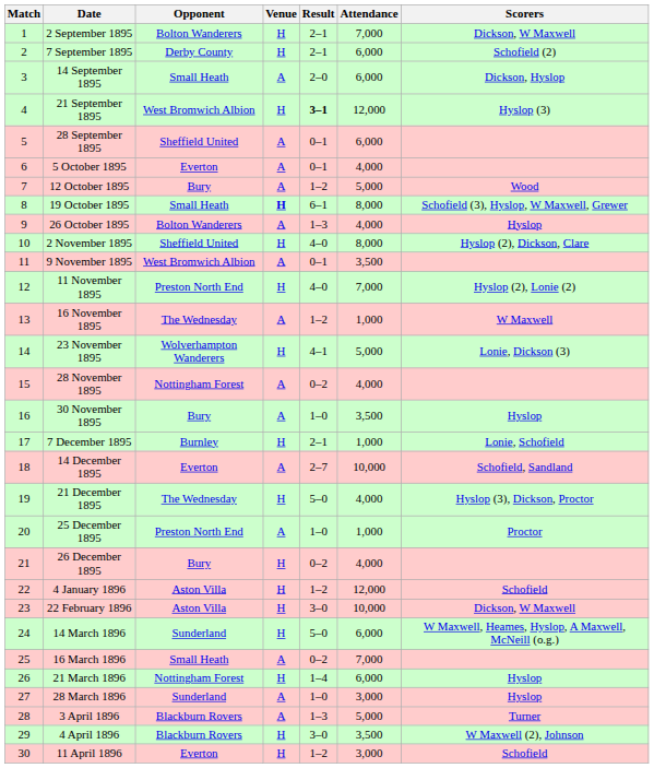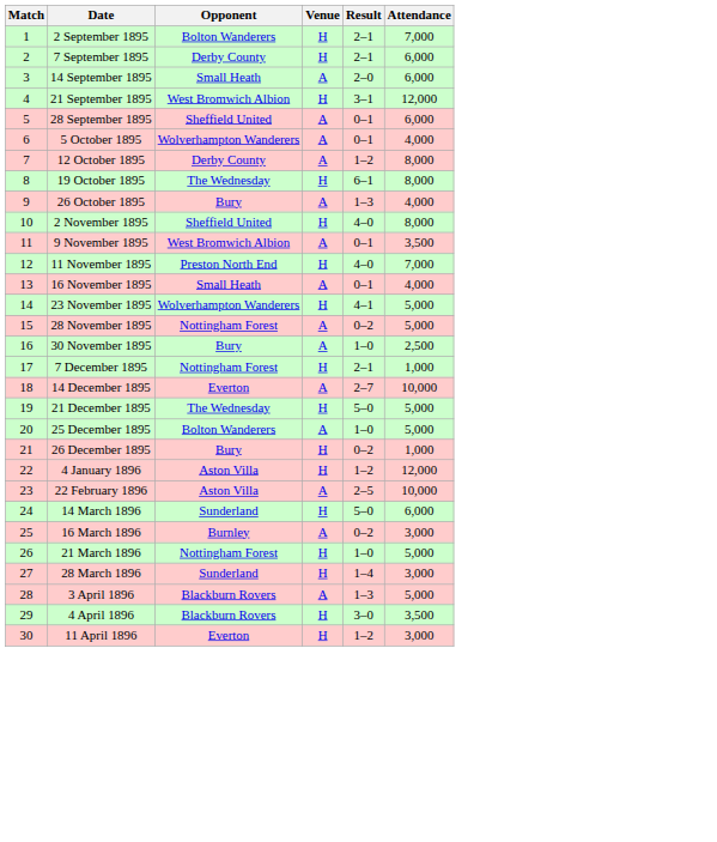 <table class="wikitable" style="font-size:100%; text-align:center">
 <tr>
 <th>Match</th>
 <th>Date</th>
 <th>Opponent</th>
 <th>Venue</th>
 <th>Result</th>
 <th>Attendance</th>
-<th>Scorers</th>
 </tr>
 <tr style="background-color: #CCFFCC;">
 <td>1</td>
 <td>2 September 1895</td>
 <td><a href='#'>Bolton Wanderers</a></td>
 <td><a href='#'>H</a></td>
 <td>2–1</td>
 <td>7,000</td>
-<td><a href='#'>Dickson</a>, <a href='#'>W Maxwell</a></td>
 </tr>
 <tr style="background-color: #CCFFCC;">
 <td>2</td>
 <td>7 September 1895</td>
 <td><a href='#'>Derby County</a></td>
 <td><a href='#'>H</a></td>
 <td>2–1</td>
 <td>6,000</td>
-<td><a href='#'>Schofield</a> (2)</td>
 </tr>
 <tr style="background-color: #CCFFCC;">
 <td>3</td>
 <td>14 September 1895</td>
 <td><a href='#'>Small Heath</a></td>
 <td><a href='#'>A</a></td>
 <td>2–0</td>
 <td>6,000</td>
-<td><a href='#'>Dickson</a>, <a href='#'>Hyslop</a></td>
 </tr>
 <tr style="background-color: #CCFFCC;">
 <td>4</td>
 <td>21 September 1895</td>
 <td><a href='#'>West Bromwich Albion</a></td>
 <td><a href='#'>H</a></td>
-<td><strong>3–1</strong></td>
+<td>3–1</td>
 <td>12,000</td>
-<td><a href='#'>Hyslop</a> (3)</td>
 </tr>
 <tr style="background-color: #FFCCCC;">
 <td>5</td>
 <td>28 September 1895</td>
 <td><a href='#'>Sheffield United</a></td>
 <td><a href='#'>A</a></td>
 <td>0–1</td>
 <td>6,000</td>
-<td></td>
 </tr>
 <tr style="background-color: #FFCCCC;">
 <td>6</td>
 <td>5 October 1895</td>
-<td><a href='#'>Everton</a></td>
+<td><a href='#'>Wolverhampton Wanderers</a></td>
 <td><a href='#'>A</a></td>
 <td>0–1</td>
 <td>4,000</td>
-<td></td>
 </tr>
 <tr style="background-color: #FFCCCC;">
 <td>7</td>
 <td>12 October 1895</td>
-<td><a href='#'>Bury</a></td>
+<td><a href='#'>Derby County</a></td>
 <td><a href='#'>A</a></td>
 <td>1–2</td>
-<td>5,000</td>
-<td><a href='#'>Wood</a></td>
+<td>8,000</td>
 </tr>
 <tr style="background-color: #CCFFCC;">
 <td>8</td>
 <td>19 October 1895</td>
-<td><a href='#'>Small Heath</a></td>
-<td><strong><a href='#'>H</a></strong></td>
+<td><a href='#'>The Wednesday</a></td>
+<td><a href='#'>H</a></td>
 <td>6–1</td>
 <td>8,000</td>
-<td><a href='#'>Schofield</a> (3), <a href='#'>Hyslop</a>, <a href='#'>W Maxwell</a>, <a href='#'>Grewer</a></td>
 </tr>
 <tr style="background-color: #FFCCCC;">
 <td>9</td>
 <td>26 October 1895</td>
-<td><a href='#'>Bolton Wanderers</a></td>
+<td><a href='#'>Bury</a></td>
 <td><a href='#'>A</a></td>
 <td>1–3</td>
 <td>4,000</td>
-<td><a href='#'>Hyslop</a></td>
 </tr>
 <tr style="background-color: #CCFFCC;">
 <td>10</td>
 <td>2 November 1895</td>
 <td><a href='#'>Sheffield United</a></td>
 <td><a href='#'>H</a></td>
 <td>4–0</td>
 <td>8,000</td>
-<td><a href='#'>Hyslop</a> (2), <a href='#'>Dickson</a>, <a href='#'>Clare</a></td>
 </tr>
 <tr style="background-color: #FFCCCC;">
 <td>11</td>
 <td>9 November 1895</td>
 <td><a href='#'>West Bromwich Albion</a></td>
 <td><a href='#'>A</a></td>
 <td>0–1</td>
 <td>3,500</td>
-<td></td>
 </tr>
 <tr style="background-color: #CCFFCC;">
 <td>12</td>
 <td>11 November 1895</td>
 <td><a href='#'>Preston North End</a></td>
 <td><a href='#'>H</a></td>
 <td>4–0</td>
 <td>7,000</td>
-<td><a href='#'>Hyslop</a> (2), <a href='#'>Lonie</a> (2)</td>
 </tr>
 <tr style="background-color: #FFCCCC;">
 <td>13</td>
 <td>16 November 1895</td>
-<td><a href='#'>The Wednesday</a></td>
+<td><a href='#'>Small Heath</a></td>
 <td><a href='#'>A</a></td>
-<td>1–2</td>
-<td>1,000</td>
-<td><a href='#'>W Maxwell</a></td>
+<td>0–1</td>
+<td>4,000</td>
 </tr>
 <tr style="background-color: #CCFFCC;">
 <td>14</td>
 <td>23 November 1895</td>
 <td><a href='#'>Wolverhampton Wanderers</a></td>
 <td><a href='#'>H</a></td>
 <td>4–1</td>
 <td>5,000</td>
-<td><a href='#'>Lonie</a>, <a href='#'>Dickson</a> (3)</td>
 </tr>
 <tr style="background-color: #FFCCCC;">
 <td>15</td>
 <td>28 November 1895</td>
 <td><a href='#'>Nottingham Forest</a></td>
 <td><a href='#'>A</a></td>
 <td>0–2</td>
-<td>4,000</td>
-<td></td>
+<td>5,000</td>
 </tr>
 <tr style="background-color: #CCFFCC;">
 <td>16</td>
 <td>30 November 1895</td>
 <td><a href='#'>Bury</a></td>
 <td><a href='#'>A</a></td>
 <td>1–0</td>
-<td>3,500</td>
-<td><a href='#'>Hyslop</a></td>
+<td>2,500</td>
 </tr>
 <tr style="background-color: #CCFFCC;">
 <td>17</td>
 <td>7 December 1895</td>
-<td><a href='#'>Burnley</a></td>
+<td><a href='#'>Nottingham Forest</a></td>
 <td><a href='#'>H</a></td>
 <td>2–1</td>
 <td>1,000</td>
-<td><a href='#'>Lonie</a>, <a href='#'>Schofield</a></td>
 </tr>
 <tr style="background-color: #FFCCCC;">
 <td>18</td>
 <td>14 December 1895</td>
 <td><a href='#'>Everton</a></td>
 <td><a href='#'>A</a></td>
 <td>2–7</td>
 <td>10,000</td>
-<td><a href='#'>Schofield</a>, <a href='#'>Sandland</a></td>
 </tr>
 <tr style="background-color: #CCFFCC;">
 <td>19</td>
 <td>21 December 1895</td>
 <td><a href='#'>The Wednesday</a></td>
 <td><a href='#'>H</a></td>
 <td>5–0</td>
-<td>4,000</td>
-<td><a href='#'>Hyslop</a> (3), <a href='#'>Dickson</a>, <a href='#'>Proctor</a></td>
+<td>5,000</td>
 </tr>
 <tr style="background-color: #CCFFCC;">
 <td>20</td>
 <td>25 December 1895</td>
-<td><a href='#'>Preston North End</a></td>
+<td><a href='#'>Bolton Wanderers</a></td>
 <td><a href='#'>A</a></td>
 <td>1–0</td>
-<td>1,000</td>
-<td><a href='#'>Proctor</a></td>
+<td>5,000</td>
 </tr>
 <tr style="background-color: #FFCCCC;">
 <td>21</td>
 <td>26 December 1895</td>
 <td><a href='#'>Bury</a></td>
 <td><a href='#'>H</a></td>
 <td>0–2</td>
-<td>4,000</td>
-<td></td>
+<td>1,000</td>
 </tr>
 <tr style="background-color: #FFCCCC;">
 <td>22</td>
 <td>4 January 1896</td>
 <td><a href='#'>Aston Villa</a></td>
 <td><a href='#'>H</a></td>
 <td>1–2</td>
 <td>12,000</td>
-<td><a href='#'>Schofield</a></td>
 </tr>
 <tr style="background-color: #FFCCCC;">
 <td>23</td>
 <td>22 February 1896</td>
 <td><a href='#'>Aston Villa</a></td>
-<td><a href='#'>H</a></td>
-<td>3–0</td>
+<td><a href='#'>A</a></td>
+<td>2–5</td>
 <td>10,000</td>
-<td><a href='#'>Dickson</a>, <a href='#'>W Maxwell</a></td>
 </tr>
 <tr style="background-color: #CCFFCC;">
 <td>24</td>
 <td>14 March 1896</td>
 <td><a href='#'>Sunderland</a></td>
 <td><a href='#'>H</a></td>
 <td>5–0</td>
 <td>6,000</td>
-<td><a href='#'>W Maxwell</a>, <a href='#'>Heames</a>, <a href='#'>Hyslop</a>, <a href='#'>A Maxwell</a>, <a href='#'>McNeill</a> (o.g.)</td>
 </tr>
 <tr style="background-color: #FFCCCC;">
 <td>25</td>
 <td>16 March 1896</td>
-<td><a href='#'>Small Heath</a></td>
+<td><a href='#'>Burnley</a></td>
 <td><a href='#'>A</a></td>
 <td>0–2</td>
-<td>7,000</td>
-<td></td>
+<td>3,000</td>
 </tr>
 <tr style="background-color: #CCFFCC;">
 <td>26</td>
 <td>21 March 1896</td>
 <td><a href='#'>Nottingham Forest</a></td>
 <td><a href='#'>H</a></td>
-<td>1–4</td>
-<td>6,000</td>
-<td><a href='#'>Hyslop</a></td>
+<td>1–0</td>
+<td>5,000</td>
 </tr>
 <tr style="background-color: #FFCCCC;">
 <td>27</td>
 <td>28 March 1896</td>
 <td><a href='#'>Sunderland</a></td>
-<td><a href='#'>A</a></td>
-<td>1–0</td>
+<td><a href='#'>H</a></td>
+<td>1–4</td>
 <td>3,000</td>
-<td><a href='#'>Hyslop</a></td>
 </tr>
 <tr style="background-color: #FFCCCC;">
 <td>28</td>
 <td>3 April 1896</td>
 <td><a href='#'>Blackburn Rovers</a></td>
 <td><a href='#'>A</a></td>
 <td>1–3</td>
 <td>5,000</td>
-<td><a href='#'>Turner</a></td>
 </tr>
 <tr style="background-color: #CCFFCC;">
 <td>29</td>
 <td>4 April 1896</td>
 <td><a href='#'>Blackburn Rovers</a></td>
 <td><a href='#'>H</a></td>
 <td>3–0</td>
 <td>3,500</td>
-<td><a href='#'>W Maxwell</a> (2), <a href='#'>Johnson</a></td>
 </tr>
 <tr style="background-color: #FFCCCC;">
 <td>30</td>
 <td>11 April 1896</td>
 <td><a href='#'>Everton</a></td>
 <td><a href='#'>H</a></td>
 <td>1–2</td>
 <td>3,000</td>
-<td><a href='#'>Schofield</a></td>
 </tr>
 </table>
